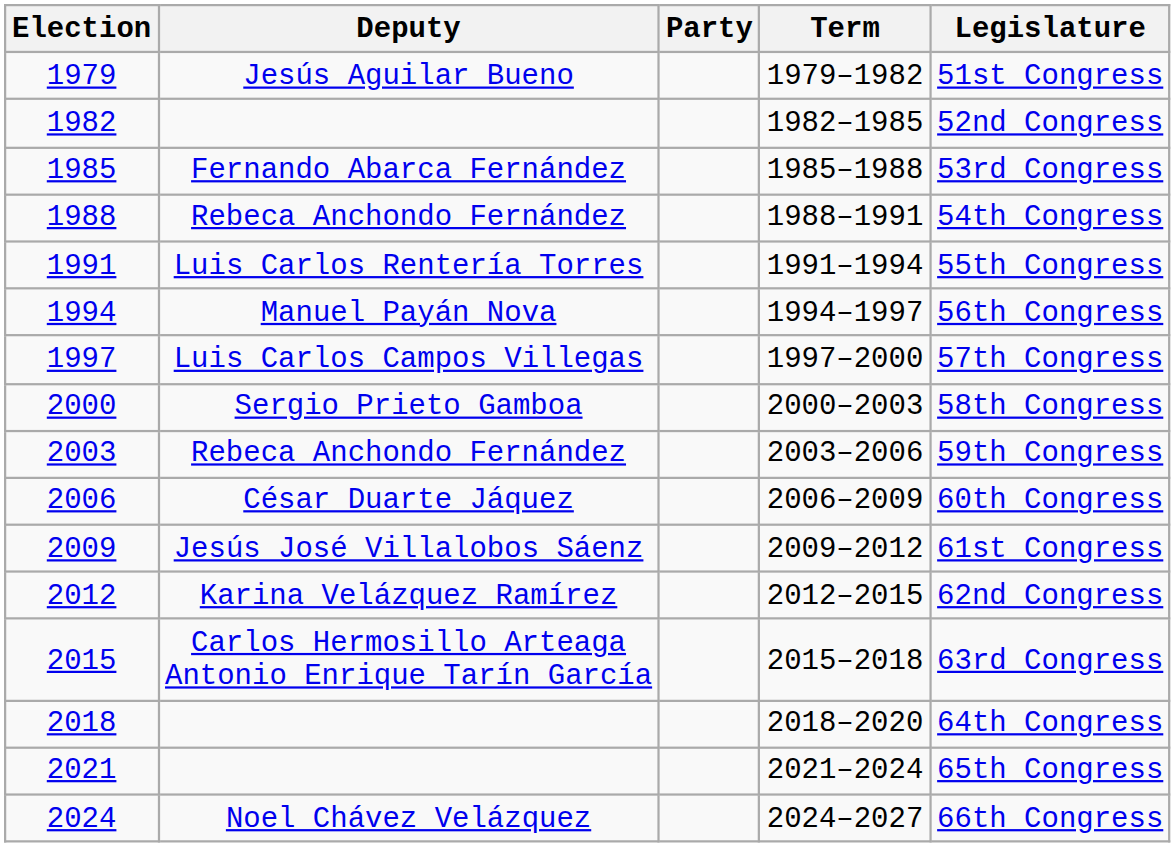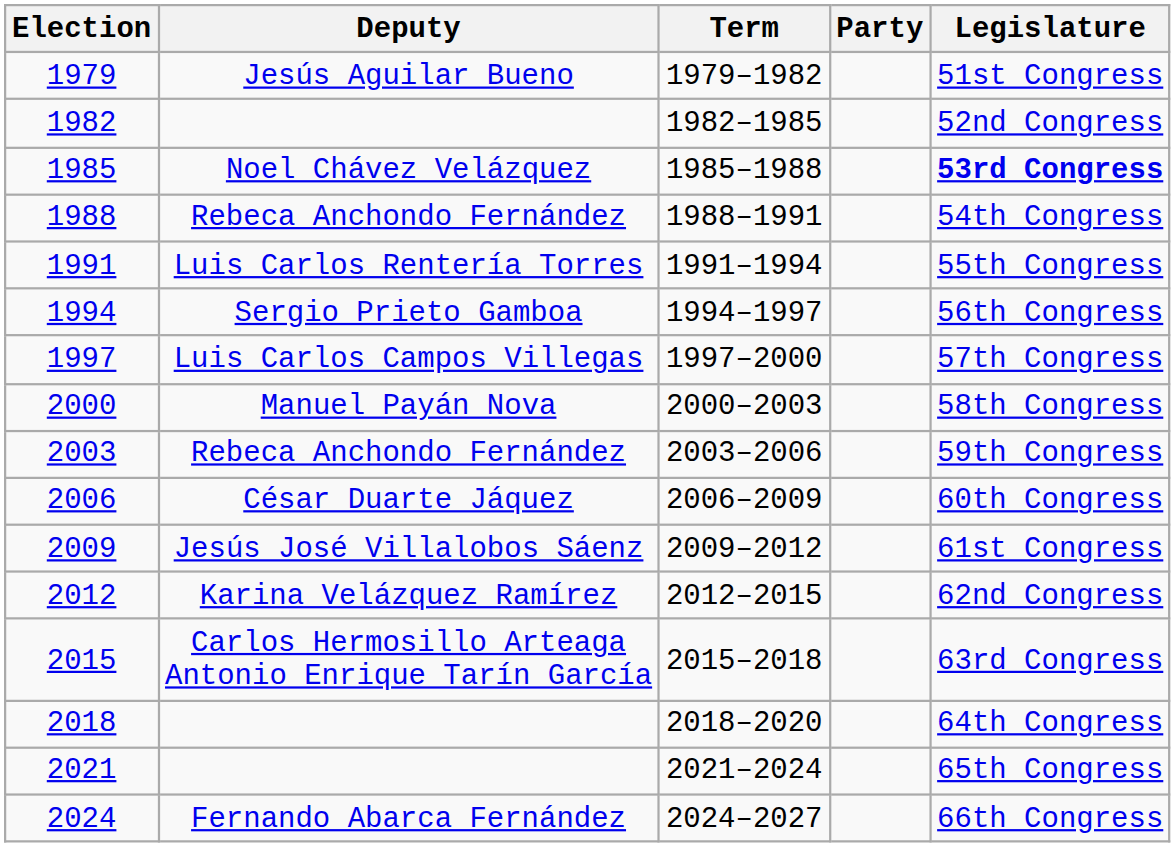 <table class="wikitable sortable" style="text-align: center">
 <tr>
 <th>Election</th>
 <th class="unsortable">Deputy</th>
+<th class="unsortable">Term</th>
 <th class="unsortable">Party</th>
-<th class="unsortable">Term</th>
 <th class="unsortable">Legislature</th>
 </tr>
 <tr>
 <td><a href='#'>1979</a></td>
 <td><a href='#'>Jesús Aguilar Bueno</a></td>
+<td>1979–1982</td>
 <td></td>
-<td>1979–1982</td>
 <td><a href='#'>51st Congress</a></td>
 </tr>
 <tr>
 <td><a href='#'>1982</a></td>
 <td></td>
+<td>1982–1985</td>
 <td></td>
-<td>1982–1985</td>
 <td><a href='#'>52nd Congress</a></td>
 </tr>
 <tr>
 <td><a href='#'>1985</a></td>
-<td><a href='#'>Fernando Abarca Fernández</a></td>
+<td><a href='#'>Noel Chávez Velázquez</a></td>
+<td>1985–1988</td>
 <td></td>
-<td>1985–1988</td>
-<td><a href='#'>53rd Congress</a></td>
+<td><strong><a href='#'>53rd Congress</a></strong></td>
 </tr>
 <tr>
 <td><a href='#'>1988</a></td>
 <td><a href='#'>Rebeca Anchondo Fernández</a></td>
+<td>1988–1991</td>
 <td></td>
-<td>1988–1991</td>
 <td><a href='#'>54th Congress</a></td>
 </tr>
 <tr>
 <td><a href='#'>1991</a></td>
 <td><a href='#'>Luis Carlos Rentería Torres</a></td>
+<td>1991–1994</td>
 <td></td>
-<td>1991–1994</td>
 <td><a href='#'>55th Congress</a></td>
 </tr>
 <tr>
 <td><a href='#'>1994</a></td>
-<td><a href='#'>Manuel Payán Nova</a></td>
+<td><a href='#'>Sergio Prieto Gamboa</a></td>
+<td>1994–1997</td>
 <td></td>
-<td>1994–1997</td>
 <td><a href='#'>56th Congress</a></td>
 </tr>
 <tr>
 <td><a href='#'>1997</a></td>
 <td><a href='#'>Luis Carlos Campos Villegas</a></td>
+<td>1997–2000</td>
 <td></td>
-<td>1997–2000</td>
 <td><a href='#'>57th Congress</a></td>
 </tr>
 <tr>
 <td><a href='#'>2000</a></td>
-<td><a href='#'>Sergio Prieto Gamboa</a></td>
+<td><a href='#'>Manuel Payán Nova</a></td>
+<td>2000–2003</td>
 <td></td>
-<td>2000–2003</td>
 <td><a href='#'>58th Congress</a></td>
 </tr>
 <tr>
 <td><a href='#'>2003</a></td>
 <td><a href='#'>Rebeca Anchondo Fernández</a></td>
+<td>2003–2006</td>
 <td> </td>
-<td>2003–2006</td>
 <td><a href='#'>59th Congress</a></td>
 </tr>
 <tr>
 <td><a href='#'>2006</a></td>
 <td><a href='#'>César Duarte Jáquez</a></td>
+<td>2006–2009</td>
 <td></td>
-<td>2006–2009</td>
 <td><a href='#'>60th Congress</a></td>
 </tr>
 <tr>
 <td><a href='#'>2009</a></td>
 <td><a href='#'>Jesús José Villalobos Sáenz</a></td>
+<td>2009–2012</td>
 <td></td>
-<td>2009–2012</td>
 <td><a href='#'>61st Congress</a></td>
 </tr>
 <tr>
 <td><a href='#'>2012</a></td>
 <td><a href='#'>Karina Velázquez Ramírez</a></td>
+<td>2012–2015</td>
 <td></td>
-<td>2012–2015</td>
 <td><a href='#'>62nd Congress</a></td>
 </tr>
 <tr>
 <td><a href='#'>2015</a></td>
 <td><a href='#'>Carlos Hermosillo Arteaga</a><br><a href='#'>Antonio Enrique Tarín García</a></td>
+<td>2015–2018</td>
 <td></td>
-<td>2015–2018</td>
 <td><a href='#'>63rd Congress</a></td>
 </tr>
 <tr>
 <td><a href='#'>2018</a></td>
 <td></td>
+<td>2018–2020</td>
 <td></td>
-<td>2018–2020</td>
 <td><a href='#'>64th Congress</a></td>
 </tr>
 <tr>
 <td><a href='#'>2021</a></td>
 <td></td>
+<td>2021–2024</td>
 <td></td>
-<td>2021–2024</td>
 <td><a href='#'>65th Congress</a></td>
 </tr>
 <tr>
 <td><a href='#'>2024</a></td>
-<td><a href='#'>Noel Chávez Velázquez</a></td>
+<td><a href='#'>Fernando Abarca Fernández</a></td>
+<td>2024–2027</td>
 <td></td>
-<td>2024–2027</td>
 <td><a href='#'>66th Congress</a></td>
 </tr>
 </table>
